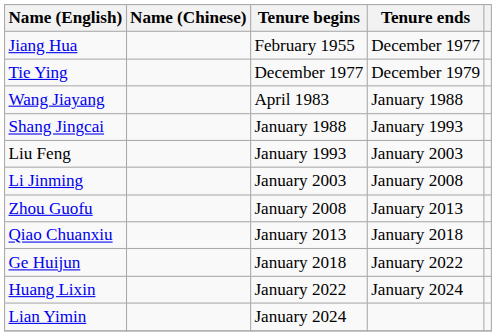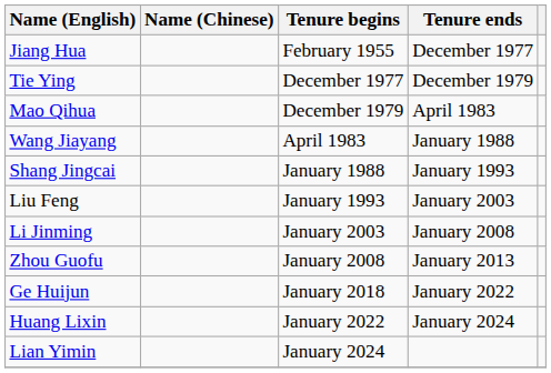 <table class="wikitable">
 <tr>
 <th>Name (English)</th>
 <th>Name (Chinese)</th>
 <th>Tenure begins</th>
 <th>Tenure ends</th>
 <th></th>
 </tr>
 <tr>
 <td><a href='#'>Jiang Hua</a></td>
 <td></td>
 <td>February 1955</td>
 <td>December 1977</td>
 <td></td>
 </tr>
 <tr>
 <td><a href='#'>Tie Ying</a></td>
 <td></td>
 <td>December 1977</td>
 <td>December 1979</td>
+<td></td>
+</tr>
+<tr>
+<td><a href='#'>Mao Qihua</a></td>
+<td></td>
+<td>December 1979</td>
+<td>April 1983</td>
 <td></td>
 </tr>
 <tr>
 <td><a href='#'>Wang Jiayang</a></td>
 <td></td>
 <td>April 1983</td>
 <td>January 1988</td>
 <td></td>
 </tr>
 <tr>
 <td><a href='#'>Shang Jingcai</a></td>
 <td></td>
 <td>January 1988</td>
 <td>January 1993</td>
 <td></td>
 </tr>
 <tr>
 <td>Liu Feng</td>
 <td></td>
 <td>January 1993</td>
 <td>January 2003</td>
 <td></td>
 </tr>
 <tr>
 <td><a href='#'>Li Jinming</a></td>
 <td></td>
 <td>January 2003</td>
 <td>January 2008</td>
 <td></td>
 </tr>
 <tr>
 <td><a href='#'>Zhou Guofu</a></td>
 <td></td>
 <td>January 2008</td>
 <td>January 2013</td>
 <td></td>
 </tr>
 <tr>
-<td><a href='#'>Qiao Chuanxiu</a></td>
-<td></td>
-<td>January 2013</td>
-<td>January 2018</td>
-<td></td>
-</tr>
-<tr>
 <td><a href='#'>Ge Huijun</a></td>
 <td></td>
 <td>January 2018</td>
 <td>January 2022</td>
 <td></td>
 </tr>
 <tr>
 <td><a href='#'>Huang Lixin</a></td>
 <td></td>
 <td>January 2022</td>
 <td>January 2024</td>
 <td></td>
 </tr>
 <tr>
 <td><a href='#'>Lian Yimin</a></td>
 <td></td>
 <td>January 2024</td>
 <td></td>
 <td></td>
 </tr>
 <tr>
 </tr>
 </table>
